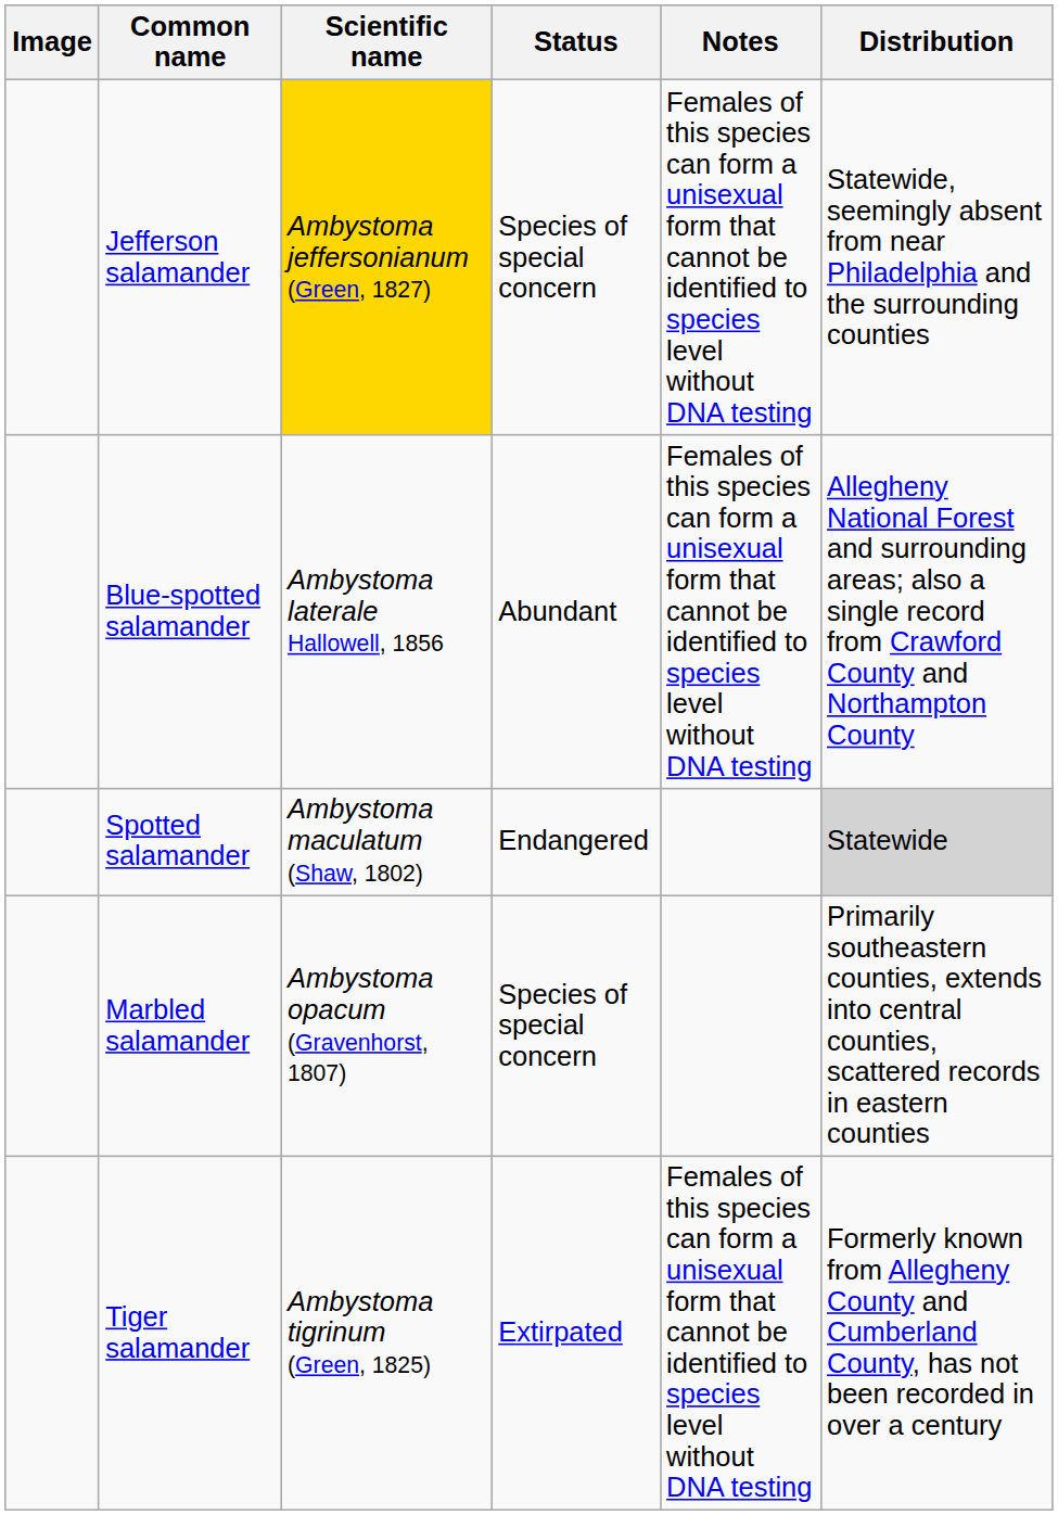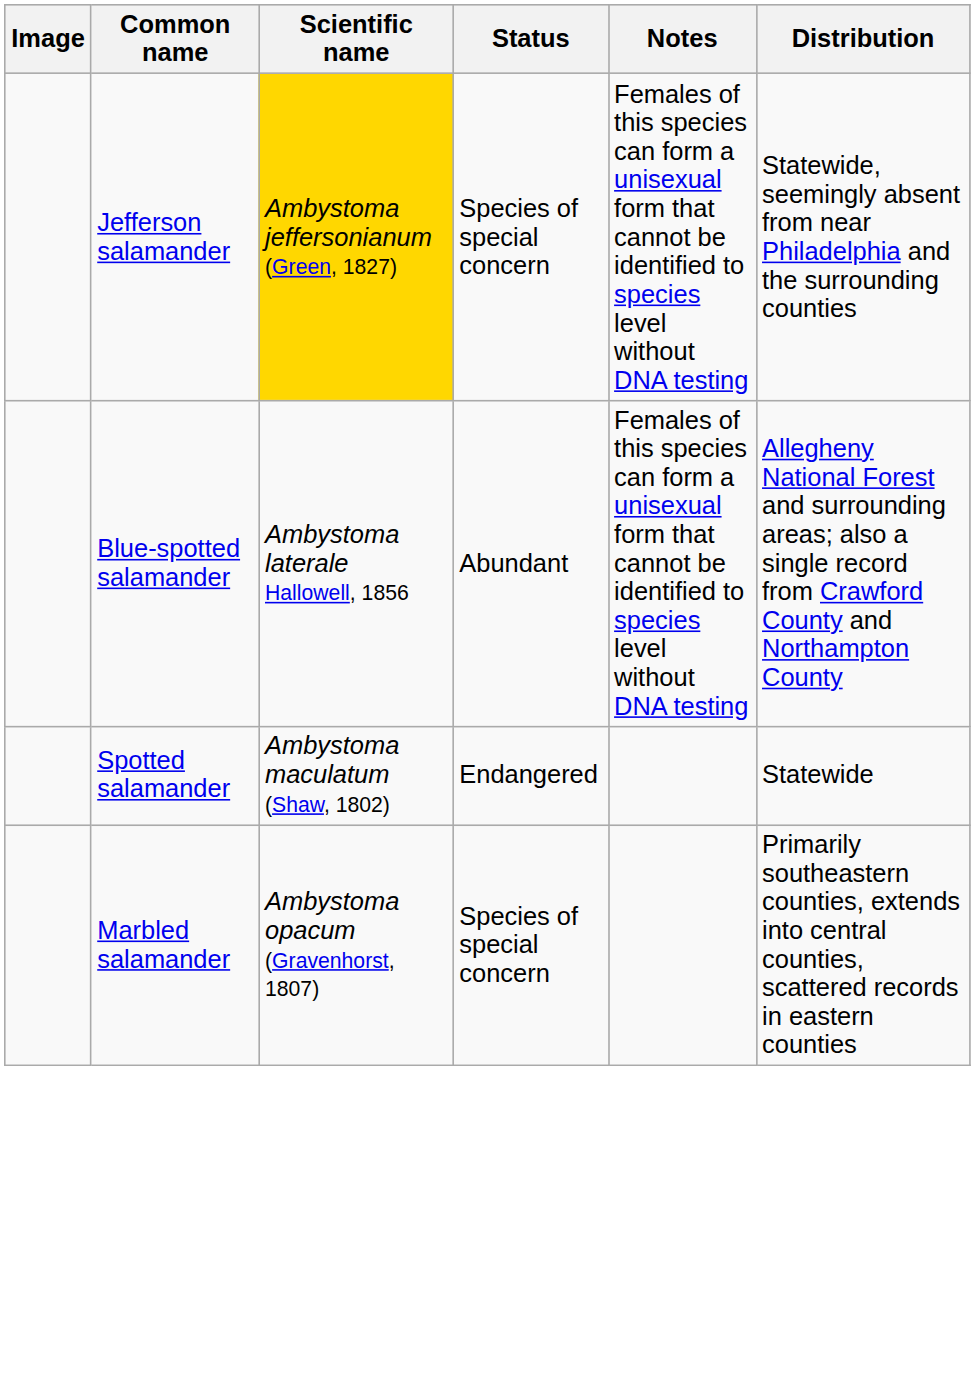 <table class="wikitable">
 <tr>
 <th scope="col" style="width: 50px;">Image</th>
 <th scope="col" style="width: 150px;">Common name</th>
 <th scope="col" style="width: 150px;">Scientific name</th>
 <th scope="col" style="width: 100px;">Status</th>
 <th scope="col" style="width: 150px;">Notes</th>
 <th scope="col" style="width: 250px;">Distribution</th>
 </tr>
 <tr>
 <td></td>
 <td><a href='#'>Jefferson salamander</a></td>
 <td style="background: gold;"><em>Ambystoma jeffersonianum</em><br><small>(<a href='#'>Green</a>, 1827)</small></td>
 <td>Species of special concern</td>
 <td>Females of this species can form a <a href='#'>unisexual</a> form that cannot be identified to <a href='#'>species</a> level without <a href='#'>DNA testing</a></td>
 <td>Statewide, seemingly absent from near <a href='#'>Philadelphia</a> and the surrounding counties</td>
 </tr>
 <tr>
 <td></td>
 <td><a href='#'>Blue-spotted salamander</a></td>
 <td><em>Ambystoma laterale</em><br><small><a href='#'>Hallowell</a>, 1856</small></td>
 <td>Abundant</td>
 <td>Females of this species can form a <a href='#'>unisexual</a> form that cannot be identified to <a href='#'>species</a> level without <a href='#'>DNA testing</a></td>
 <td><a href='#'>Allegheny National Forest</a> and surrounding areas; also a single record from <a href='#'>Crawford County</a> and <a href='#'>Northampton County</a></td>
 </tr>
 <tr>
 <td></td>
 <td><a href='#'>Spotted salamander</a></td>
 <td><em>Ambystoma maculatum</em><br><small>(<a href='#'>Shaw</a>, 1802)</small></td>
 <td>Endangered</td>
 <td></td>
-<td style="background: lightgrey;">Statewide</td>
+<td>Statewide</td>
 </tr>
 <tr>
 <td></td>
 <td><a href='#'>Marbled salamander</a></td>
 <td><em>Ambystoma opacum</em><br><small>(<a href='#'>Gravenhorst</a>, 1807)</small></td>
 <td>Species of special concern</td>
 <td></td>
 <td>Primarily southeastern counties, extends into central counties, scattered records in eastern counties</td>
 </tr>
-<tr>
-<td></td>
-<td><a href='#'>Tiger salamander</a></td>
-<td><em>Ambystoma tigrinum</em><br><small>(<a href='#'>Green</a>, 1825)</small></td>
-<td><a href='#'>Extirpated</a></td>
-<td>Females of this species can form a <a href='#'>unisexual</a> form that cannot be identified to <a href='#'>species</a> level without <a href='#'>DNA testing</a></td>
-<td>Formerly known from <a href='#'>Allegheny County</a> and <a href='#'>Cumberland County</a>, has not been recorded in over a century</td>
-</tr>
 </table>
